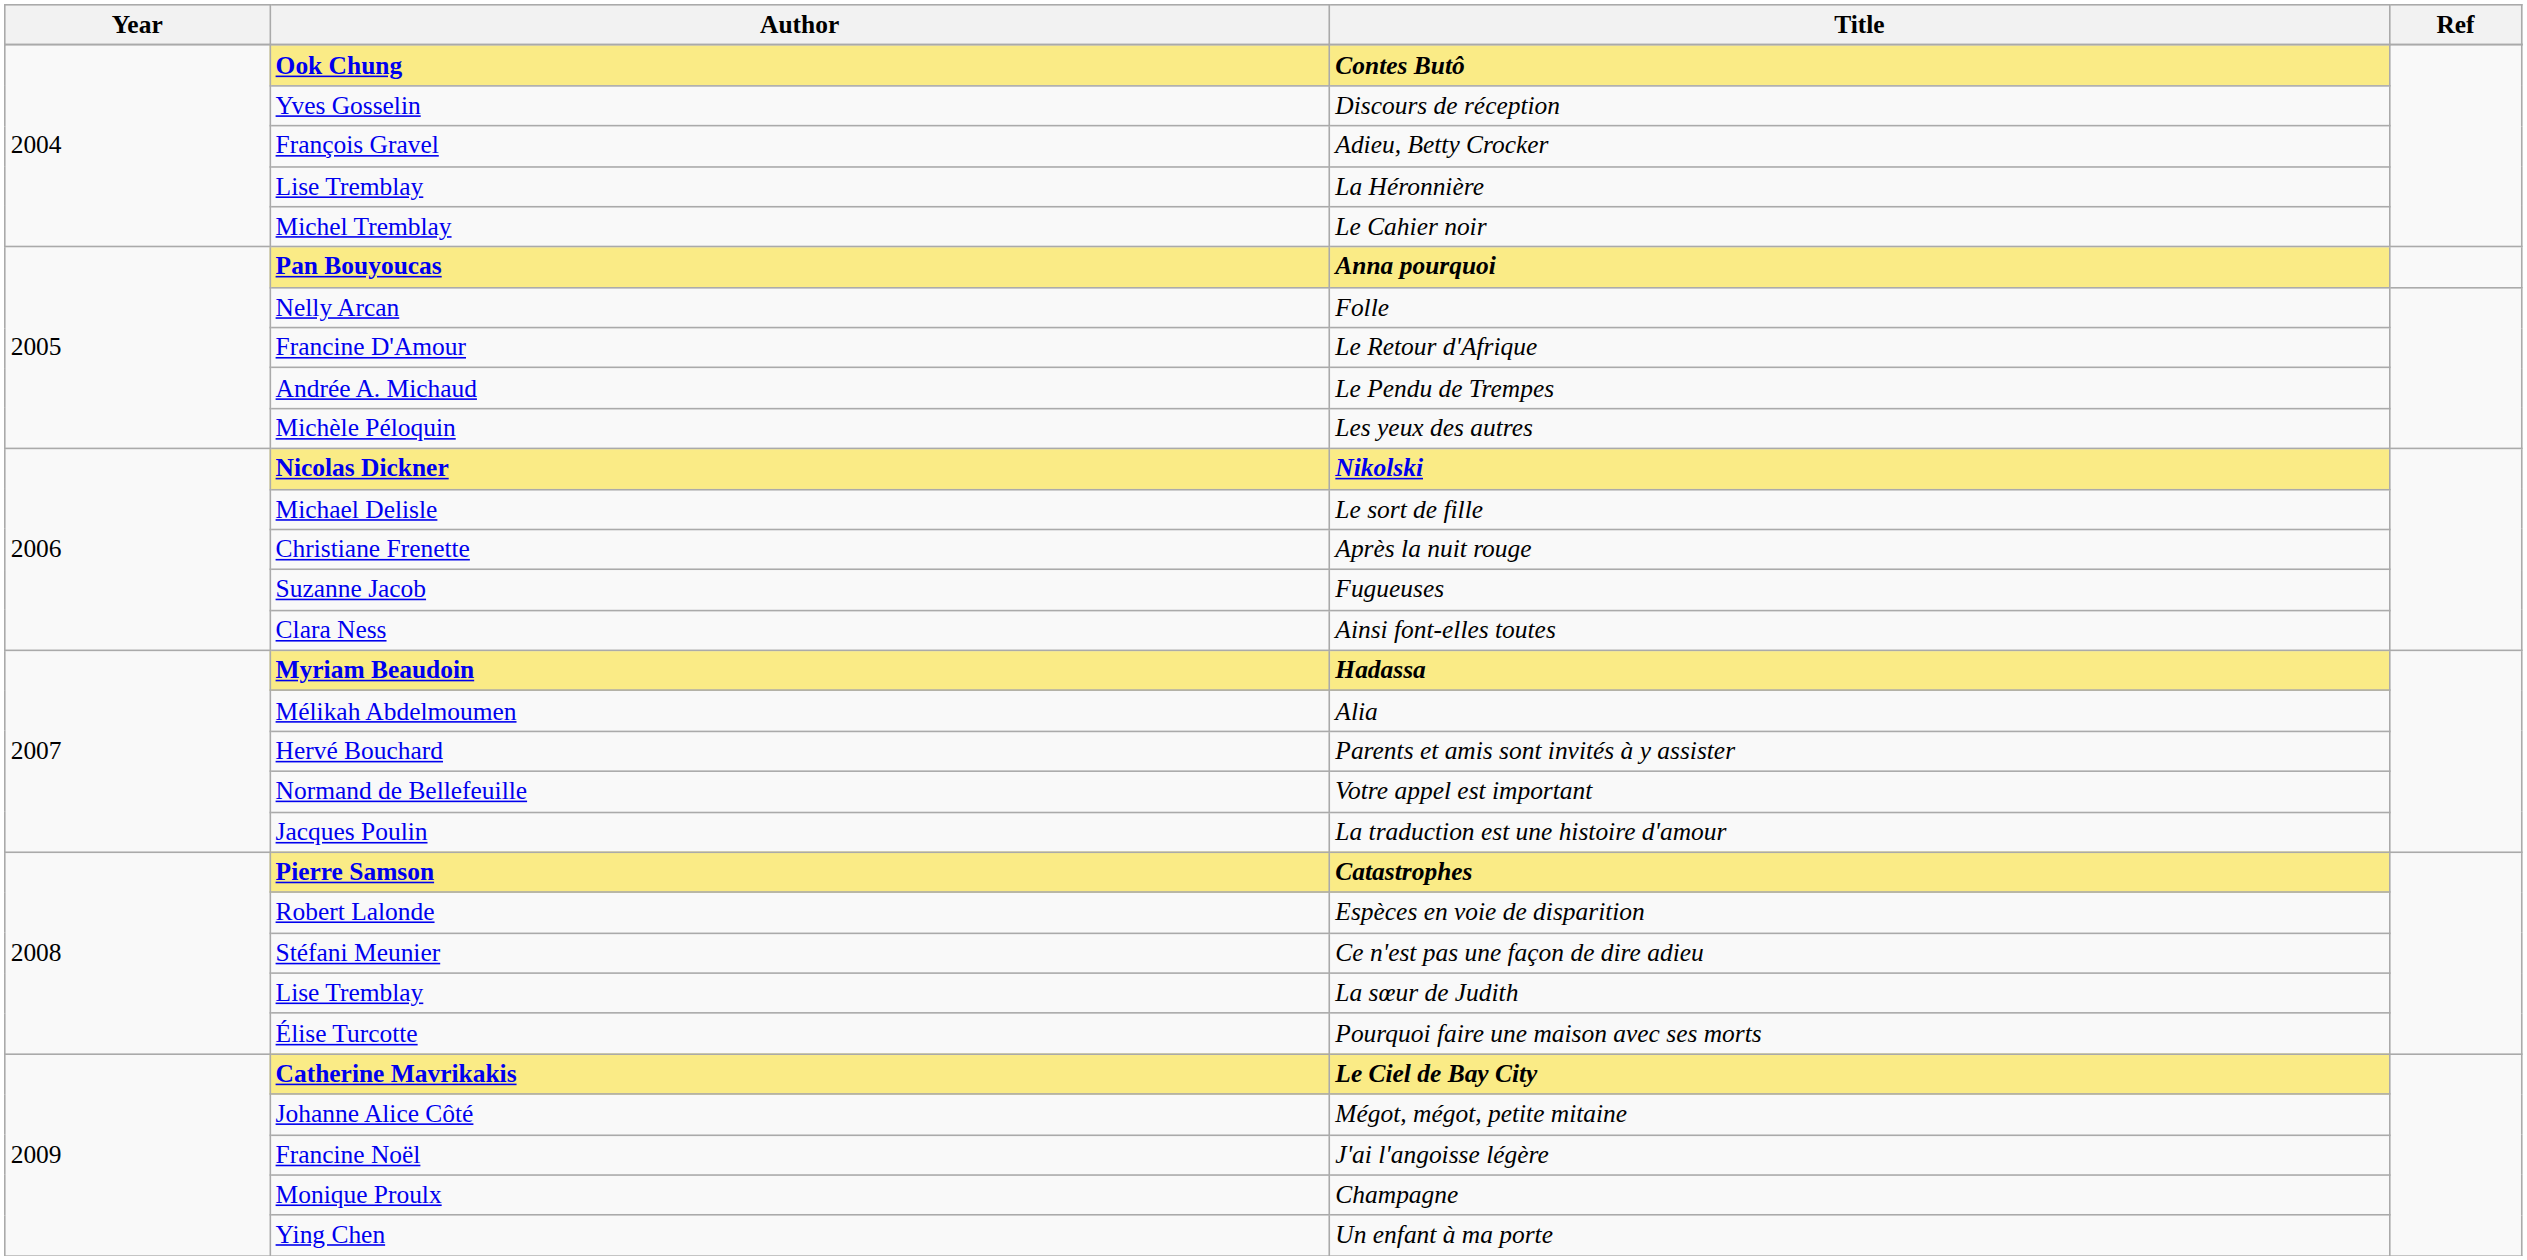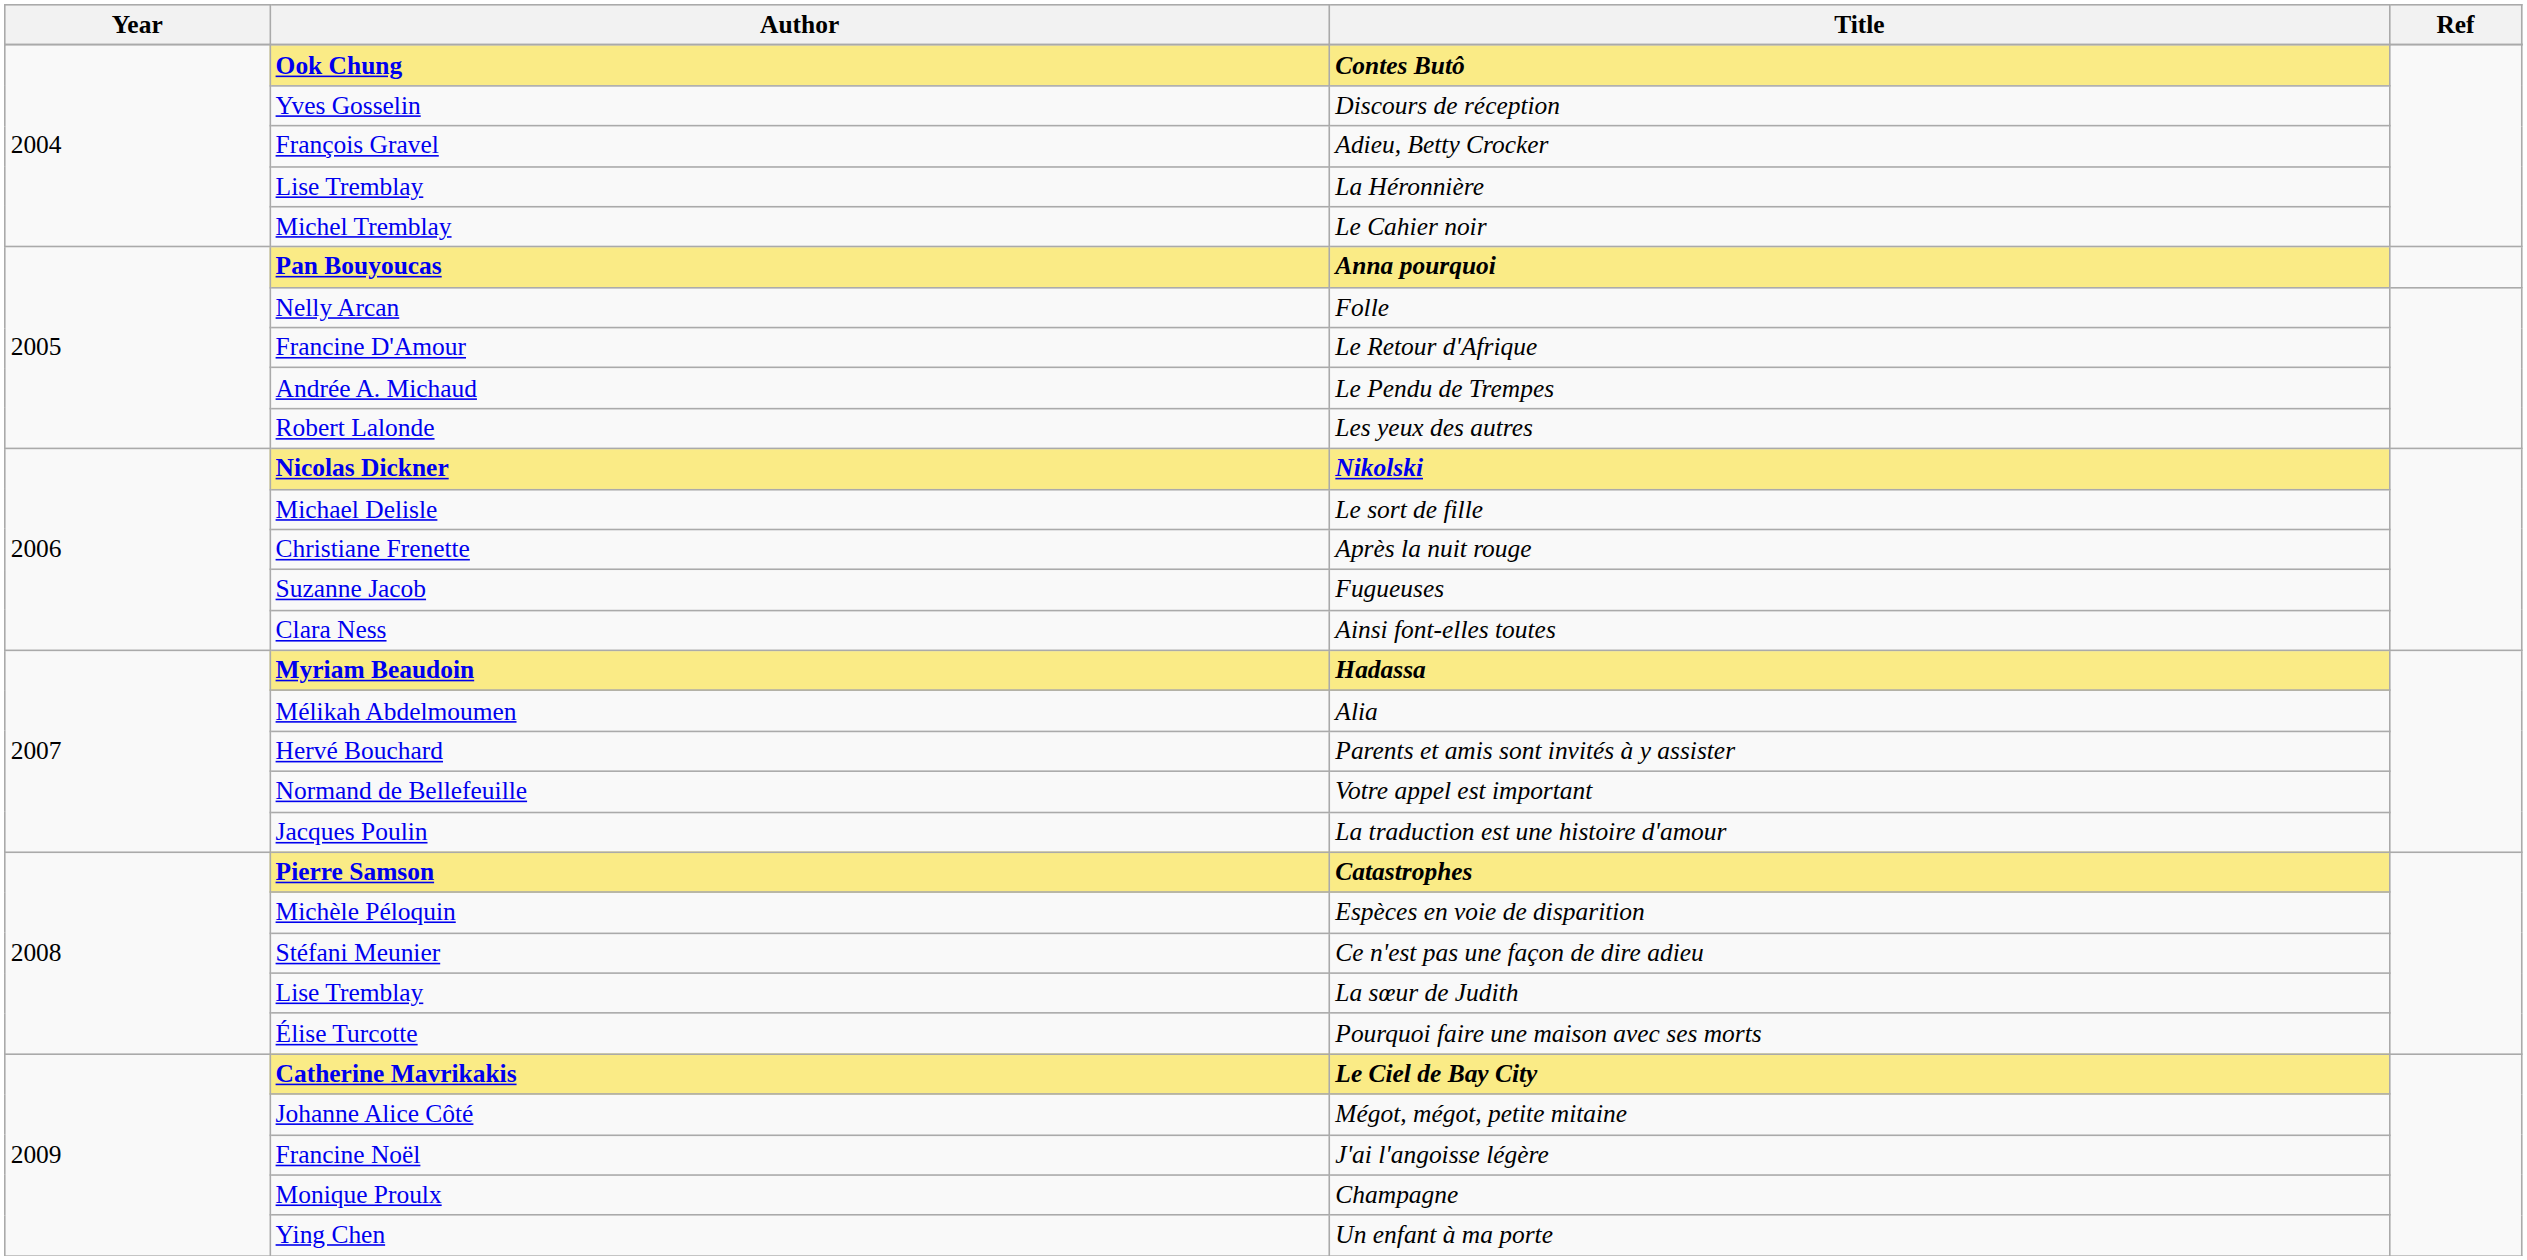 <table class="wikitable" width="100%">
 <tr>
 <th width="10%">Year</th>
 <th width="40%">Author</th>
 <th width="40%">Title</th>
 <th width="5%">Ref</th>
 </tr>
 <tr>
 </tr>
 <tr>
 <td rowspan=5>2004</td>
 <td style="background:#FAEB86"><strong><a href='#'>Ook Chung</a></strong></td>
 <td style="background:#FAEB86"><strong><em>Contes Butô</em></strong></td>
 <td rowspan=5></td>
 </tr>
 <tr>
 <td><a href='#'>Yves Gosselin</a></td>
 <td><em>Discours de réception</em></td>
 </tr>
 <tr>
 <td><a href='#'>François Gravel</a></td>
 <td><em>Adieu, Betty Crocker</em></td>
 </tr>
 <tr>
 <td><a href='#'>Lise Tremblay</a></td>
 <td><em>La Héronnière</em></td>
 </tr>
 <tr>
 <td><a href='#'>Michel Tremblay</a></td>
 <td><em>Le Cahier noir</em></td>
 </tr>
 <tr>
 <td rowspan=5>2005</td>
 <td style="background:#FAEB86"><strong><a href='#'>Pan Bouyoucas</a></strong></td>
 <td style="background:#FAEB86"><strong><em>Anna pourquoi</em></strong></td>
 <td></td>
 </tr>
 <tr>
 <td><a href='#'>Nelly Arcan</a></td>
 <td><em>Folle</em></td>
 <td rowspan=4></td>
 </tr>
 <tr>
 <td><a href='#'>Francine D'Amour</a></td>
 <td><em>Le Retour d'Afrique</em></td>
 </tr>
 <tr>
 <td><a href='#'>Andrée A. Michaud</a></td>
 <td><em>Le Pendu de Trempes</em></td>
 </tr>
 <tr>
-<td><a href='#'>Michèle Péloquin</a></td>
+<td><a href='#'>Robert Lalonde</a></td>
 <td><em>Les yeux des autres</em></td>
 </tr>
 <tr>
 <td rowspan=5>2006</td>
 <td style="background:#FAEB86"><strong><a href='#'>Nicolas Dickner</a></strong></td>
 <td style="background:#FAEB86"><strong><em><a href='#'>Nikolski</a></em></strong></td>
 <td rowspan=5></td>
 </tr>
 <tr>
 <td><a href='#'>Michael Delisle</a></td>
 <td><em>Le sort de fille</em></td>
 </tr>
 <tr>
 <td><a href='#'>Christiane Frenette</a></td>
 <td><em>Après la nuit rouge</em></td>
 </tr>
 <tr>
 <td><a href='#'>Suzanne Jacob</a></td>
 <td><em>Fugueuses</em></td>
 </tr>
 <tr>
 <td><a href='#'>Clara Ness</a></td>
 <td><em>Ainsi font-elles toutes</em></td>
 </tr>
 <tr>
 <td rowspan=5>2007</td>
 <td style="background:#FAEB86"><strong><a href='#'>Myriam Beaudoin</a></strong></td>
 <td style="background:#FAEB86"><strong><em>Hadassa</em></strong></td>
 <td rowspan=5></td>
 </tr>
 <tr>
 <td><a href='#'>Mélikah Abdelmoumen</a></td>
 <td><em>Alia</em></td>
 </tr>
 <tr>
 <td><a href='#'>Hervé Bouchard</a></td>
 <td><em>Parents et amis sont invités à y assister</em></td>
 </tr>
 <tr>
 <td><a href='#'>Normand de Bellefeuille</a></td>
 <td><em>Votre appel est important</em></td>
 </tr>
 <tr>
 <td><a href='#'>Jacques Poulin</a></td>
 <td><em>La traduction est une histoire d'amour</em></td>
 </tr>
 <tr>
 <td rowspan=5>2008</td>
 <td style="background:#FAEB86"><strong><a href='#'>Pierre Samson</a></strong></td>
 <td style="background:#FAEB86"><strong><em>Catastrophes</em></strong></td>
 <td rowspan=5></td>
 </tr>
 <tr>
-<td><a href='#'>Robert Lalonde</a></td>
+<td><a href='#'>Michèle Péloquin</a></td>
 <td><em>Espèces en voie de disparition</em></td>
 </tr>
 <tr>
 <td><a href='#'>Stéfani Meunier</a></td>
 <td><em>Ce n'est pas une façon de dire adieu</em></td>
 </tr>
 <tr>
 <td><a href='#'>Lise Tremblay</a></td>
 <td><em>La sœur de Judith</em></td>
 </tr>
 <tr>
 <td><a href='#'>Élise Turcotte</a></td>
 <td><em>Pourquoi faire une maison avec ses morts</em></td>
 </tr>
 <tr>
 <td rowspan=5>2009</td>
 <td style="background:#FAEB86"><strong><a href='#'>Catherine Mavrikakis</a></strong></td>
 <td style="background:#FAEB86"><strong><em>Le Ciel de Bay City</em></strong></td>
 <td rowspan=5></td>
 </tr>
 <tr>
 <td><a href='#'>Johanne Alice Côté</a></td>
 <td><em>Mégot, mégot, petite mitaine</em></td>
 </tr>
 <tr>
 <td><a href='#'>Francine Noël</a></td>
 <td><em>J'ai l'angoisse légère</em></td>
 </tr>
 <tr>
 <td><a href='#'>Monique Proulx</a></td>
 <td><em>Champagne</em></td>
 </tr>
 <tr>
 <td><a href='#'>Ying Chen</a></td>
 <td><em>Un enfant à ma porte</em></td>
 </tr>
 </table>
